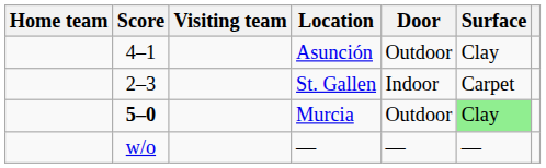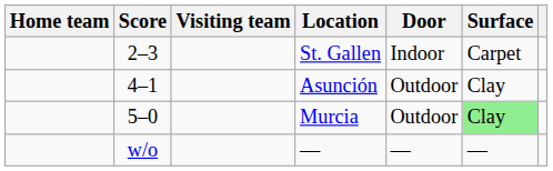 <table class="wikitable" style="border:1px solid #aaa;">
 <tr>
 <th>Home team</th>
 <th>Score</th>
 <th>Visiting team</th>
 <th>Location</th>
 <th>Door</th>
 <th>Surface</th>
 <th></th>
-</tr>
-<tr>
-<td><strong></strong></td>
-<td style="text-align:center;">4–1</td>
-<td></td>
-<td><a href='#'>Asunción</a></td>
-<td>Outdoor</td>
-<td>Clay</td>
-<td></td>
 </tr>
 <tr>
 <td></td>
 <td style="text-align:center;">2–3</td>
 <td><strong></strong></td>
 <td><a href='#'>St. Gallen</a></td>
 <td>Indoor</td>
 <td>Carpet</td>
 <td></td>
 </tr>
 <tr>
 <td><strong></strong></td>
-<td style="text-align:center;"><strong>5–0</strong></td>
+<td style="text-align:center;">4–1</td>
+<td></td>
+<td><a href='#'>Asunción</a></td>
+<td>Outdoor</td>
+<td>Clay</td>
+<td></td>
+</tr>
+<tr>
+<td><strong></strong></td>
+<td style="text-align:center;">5–0</td>
 <td></td>
 <td><a href='#'>Murcia</a></td>
 <td>Outdoor</td>
 <td style="background: lightgreen;">Clay</td>
 <td></td>
 </tr>
 <tr>
 <td><strong></strong></td>
 <td style="text-align:center;"><a href='#'>w/o</a></td>
 <td></td>
 <td>—</td>
 <td>—</td>
 <td>—</td>
 <td></td>
 </tr>
 </table>
